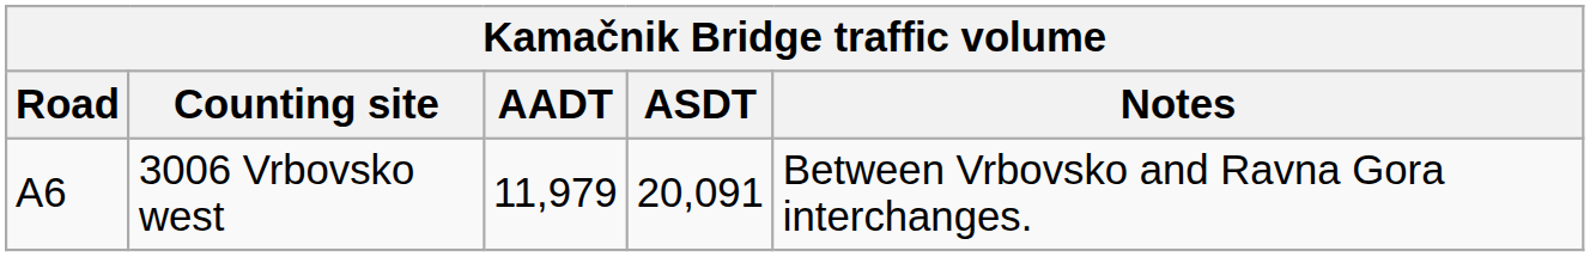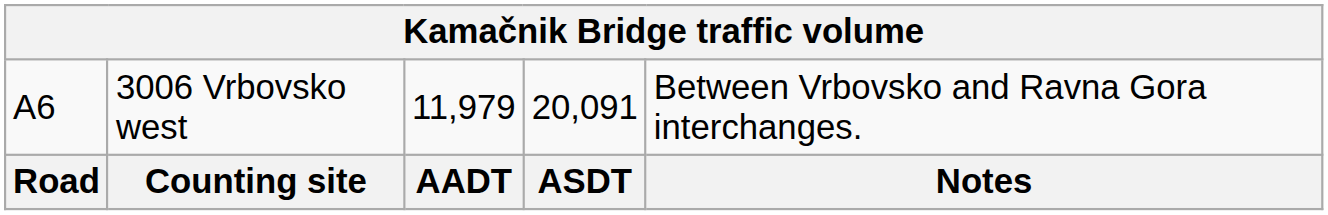 <table class="wikitable">
 <tr>
 <td colspan=5 style="background:#f2f2f2;" align=center style=margin-top:15><strong>Kamačnik Bridge traffic volume</strong></td>
+</tr>
+<tr>
+<td> A6</td>
+<td>3006 Vrbovsko west</td>
+<td align=center>11,979</td>
+<td align=center>20,091</td>
+<td>Between Vrbovsko and Ravna Gora interchanges.</td>
 </tr>
 <tr>
 <td align=center style="background:#f2f2f2;"><strong>Road</strong></td>
 <td align=center style="background:#f2f2f2;"><strong>Counting site</strong></td>
 <td align=center style="background:#f2f2f2;"><strong>AADT</strong></td>
 <td align=center style="background:#f2f2f2;"><strong>ASDT</strong></td>
 <td align=center style="background:#f2f2f2;"><strong>Notes</strong></td>
 </tr>
-<tr>
-<td> A6</td>
-<td>3006 Vrbovsko west</td>
-<td align=center>11,979</td>
-<td align=center>20,091</td>
-<td>Between Vrbovsko and Ravna Gora interchanges.</td>
-</tr>
 </table>
